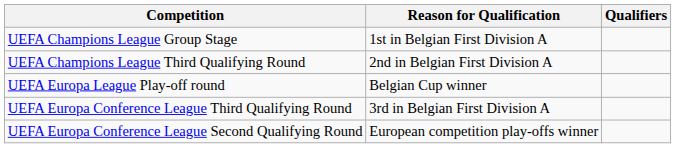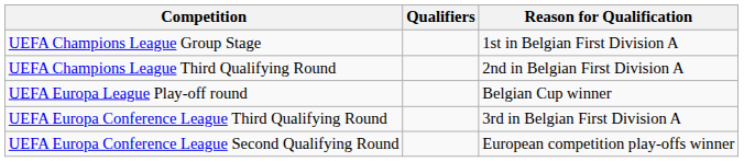 <table class="wikitable">
 <tr>
 <th>Competition</th>
+<th>Qualifiers</th>
 <th>Reason for Qualification</th>
-<th>Qualifiers</th>
 </tr>
 <tr>
 <td><a href='#'>UEFA Champions League</a> Group Stage</td>
+<td></td>
 <td>1st in Belgian First Division A</td>
-<td></td>
 </tr>
 <tr>
 <td><a href='#'>UEFA Champions League</a> Third Qualifying Round</td>
+<td></td>
 <td>2nd in Belgian First Division A</td>
-<td></td>
 </tr>
 <tr>
 <td><a href='#'>UEFA Europa League</a> Play-off round</td>
+<td></td>
 <td>Belgian Cup winner</td>
-<td></td>
 </tr>
 <tr>
 <td><a href='#'>UEFA Europa Conference League</a> Third Qualifying Round</td>
+<td></td>
 <td>3rd in Belgian First Division A</td>
-<td></td>
 </tr>
 <tr>
 <td><a href='#'>UEFA Europa Conference League</a> Second Qualifying Round</td>
+<td></td>
 <td>European competition play-offs winner</td>
-<td></td>
 </tr>
 </table>
